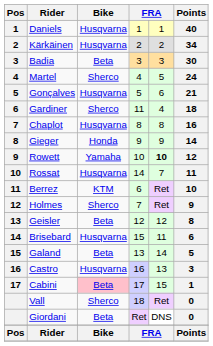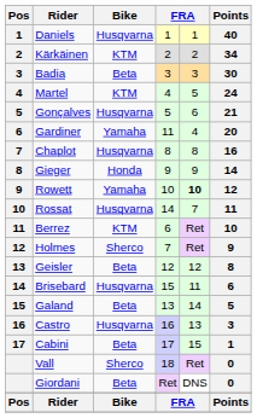 <table class="wikitable" style="font-size: 80%; text-align:center">
 <tr valign="top">
 <th valign="middle">Pos</th>
 <th valign="middle">Rider</th>
 <th valign="middle">Bike</th>
 <th colspan=2><a href='#'>FRA</a><br></th>
 <th valign="middle">Points</th>
 </tr>
 <tr>
 <th>1</th>
 <td align=left> <a href='#'>Daniels</a></td>
 <td><a href='#'>Husqvarna</a></td>
 <td style="background:#ffffbf;">1</td>
 <td style="background:#ffffbf;">1</td>
 <th>40</th>
 </tr>
 <tr>
 <th>2</th>
 <td align=left> <a href='#'>Kärkäinen</a></td>
-<td><a href='#'>Husqvarna</a></td>
+<td><a href='#'>KTM</a></td>
 <td style="background:#dfdfdf;">2</td>
 <td style="background:#dfdfdf;">2</td>
 <th>34</th>
 </tr>
 <tr>
 <th>3</th>
 <td align=left> <a href='#'>Badia</a></td>
 <td><a href='#'>Beta</a></td>
 <td style="background:#ffdf9f;">3</td>
 <td style="background:#ffdf9f;">3</td>
 <th>30</th>
 </tr>
 <tr>
 <th>4</th>
 <td align=left> <a href='#'>Martel</a></td>
-<td><a href='#'>Sherco</a></td>
+<td><a href='#'>KTM</a></td>
 <td style="background:#dfffdf;">4</td>
 <td style="background:#dfffdf;">5</td>
 <th>24</th>
 </tr>
 <tr>
 <th>5</th>
 <td align=left> <a href='#'>Gonçalves</a></td>
 <td><a href='#'>Husqvarna</a></td>
 <td style="background:#dfffdf;">5</td>
 <td style="background:#dfffdf;">6</td>
 <th>21</th>
 </tr>
 <tr>
 <th>6</th>
 <td align=left> <a href='#'>Gardiner</a></td>
-<td><a href='#'>Sherco</a></td>
+<td><a href='#'>Yamaha</a></td>
 <td style="background:#dfffdf;">11</td>
 <td style="background:#dfffdf;">4</td>
-<th>18</th>
+<th>20</th>
 </tr>
 <tr>
 <th>7</th>
 <td align=left> <a href='#'>Chaplot</a></td>
 <td><a href='#'>Husqvarna</a></td>
 <td style="background:#dfffdf;">8</td>
 <td style="background:#dfffdf;">8</td>
 <th>16</th>
 </tr>
 <tr>
 <th>8</th>
 <td align=left> <a href='#'>Gieger</a></td>
 <td><a href='#'>Honda</a></td>
 <td style="background:#dfffdf;">9</td>
 <td style="background:#dfffdf;">9</td>
 <th>14</th>
 </tr>
 <tr>
 <th>9</th>
 <td align=left> <a href='#'>Rowett</a></td>
 <td><a href='#'>Yamaha</a></td>
 <td style="background:#dfffdf;">10</td>
 <td style="background:#dfffdf;"><strong>10</strong></td>
 <th>12</th>
 </tr>
 <tr>
 <th>10</th>
 <td align=left> <a href='#'>Rossat</a></td>
 <td><a href='#'>Husqvarna</a></td>
 <td style="background:#dfffdf;">14</td>
 <td style="background:#dfffdf;">7</td>
 <th>11</th>
 </tr>
 <tr>
 <th>11</th>
 <td align=left> <a href='#'>Berrez</a></td>
 <td><a href='#'>KTM</a></td>
 <td style="background:#dfffdf;">6</td>
 <td style="background:#efcfff;">Ret</td>
 <th>10</th>
 </tr>
 <tr>
 <th>12</th>
 <td align=left> <a href='#'>Holmes</a></td>
 <td><a href='#'>Sherco</a></td>
 <td style="background:#dfffdf;">7</td>
 <td style="background:#efcfff;">Ret</td>
 <th>9</th>
 </tr>
 <tr>
 <th>13</th>
 <td align=left> <a href='#'>Geisler</a></td>
 <td><a href='#'>Beta</a></td>
 <td style="background:#dfffdf;">12</td>
 <td style="background:#dfffdf;">12</td>
 <th>8</th>
 </tr>
 <tr>
 <th>14</th>
 <td align=left> <a href='#'>Brisebard</a></td>
 <td><a href='#'>Husqvarna</a></td>
 <td style="background:#dfffdf;">15</td>
 <td style="background:#dfffdf;">11</td>
 <th>6</th>
 </tr>
 <tr>
 <th>15</th>
 <td align=left> <a href='#'>Galand</a></td>
 <td><a href='#'>Beta</a></td>
 <td style="background:#dfffdf;">13</td>
 <td style="background:#dfffdf;">14</td>
 <th>5</th>
 </tr>
 <tr>
 <th>16</th>
 <td align=left> <a href='#'>Castro</a></td>
 <td><a href='#'>Husqvarna</a></td>
 <td style="background:#cfcfff;">16</td>
 <td style="background:#dfffdf;">13</td>
 <th>3</th>
 </tr>
 <tr>
 <th>17</th>
 <td align=left> <a href='#'>Cabini</a></td>
-<td style="background: pink;"><a href='#'>Beta</a></td>
+<td><a href='#'>Beta</a></td>
 <td style="background:#cfcfff;">17</td>
 <td style="background:#dfffdf;">15</td>
 <th>1</th>
 </tr>
 <tr>
 <th></th>
 <td align=left> <a href='#'>Vall</a></td>
 <td><a href='#'>Sherco</a></td>
 <td style="background:#cfcfff;">18</td>
 <td style="background:#efcfff;">Ret</td>
 <th>0</th>
 </tr>
 <tr>
 <th></th>
 <td align=left> <a href='#'>Giordani</a></td>
 <td><a href='#'>Beta</a></td>
 <td style="background:#efcfff;">Ret</td>
 <td style="background:#ffffff;">DNS</td>
 <th>0</th>
 </tr>
 <tr>
 </tr>
 <tr valign="top">
 <th valign="middle">Pos</th>
 <th valign="middle">Rider</th>
 <th valign="middle">Bike</th>
 <th colspan=2><a href='#'>FRA</a><br></th>
 <th valign="middle">Points</th>
 </tr>
 <tr>
 </tr>
 </table>
